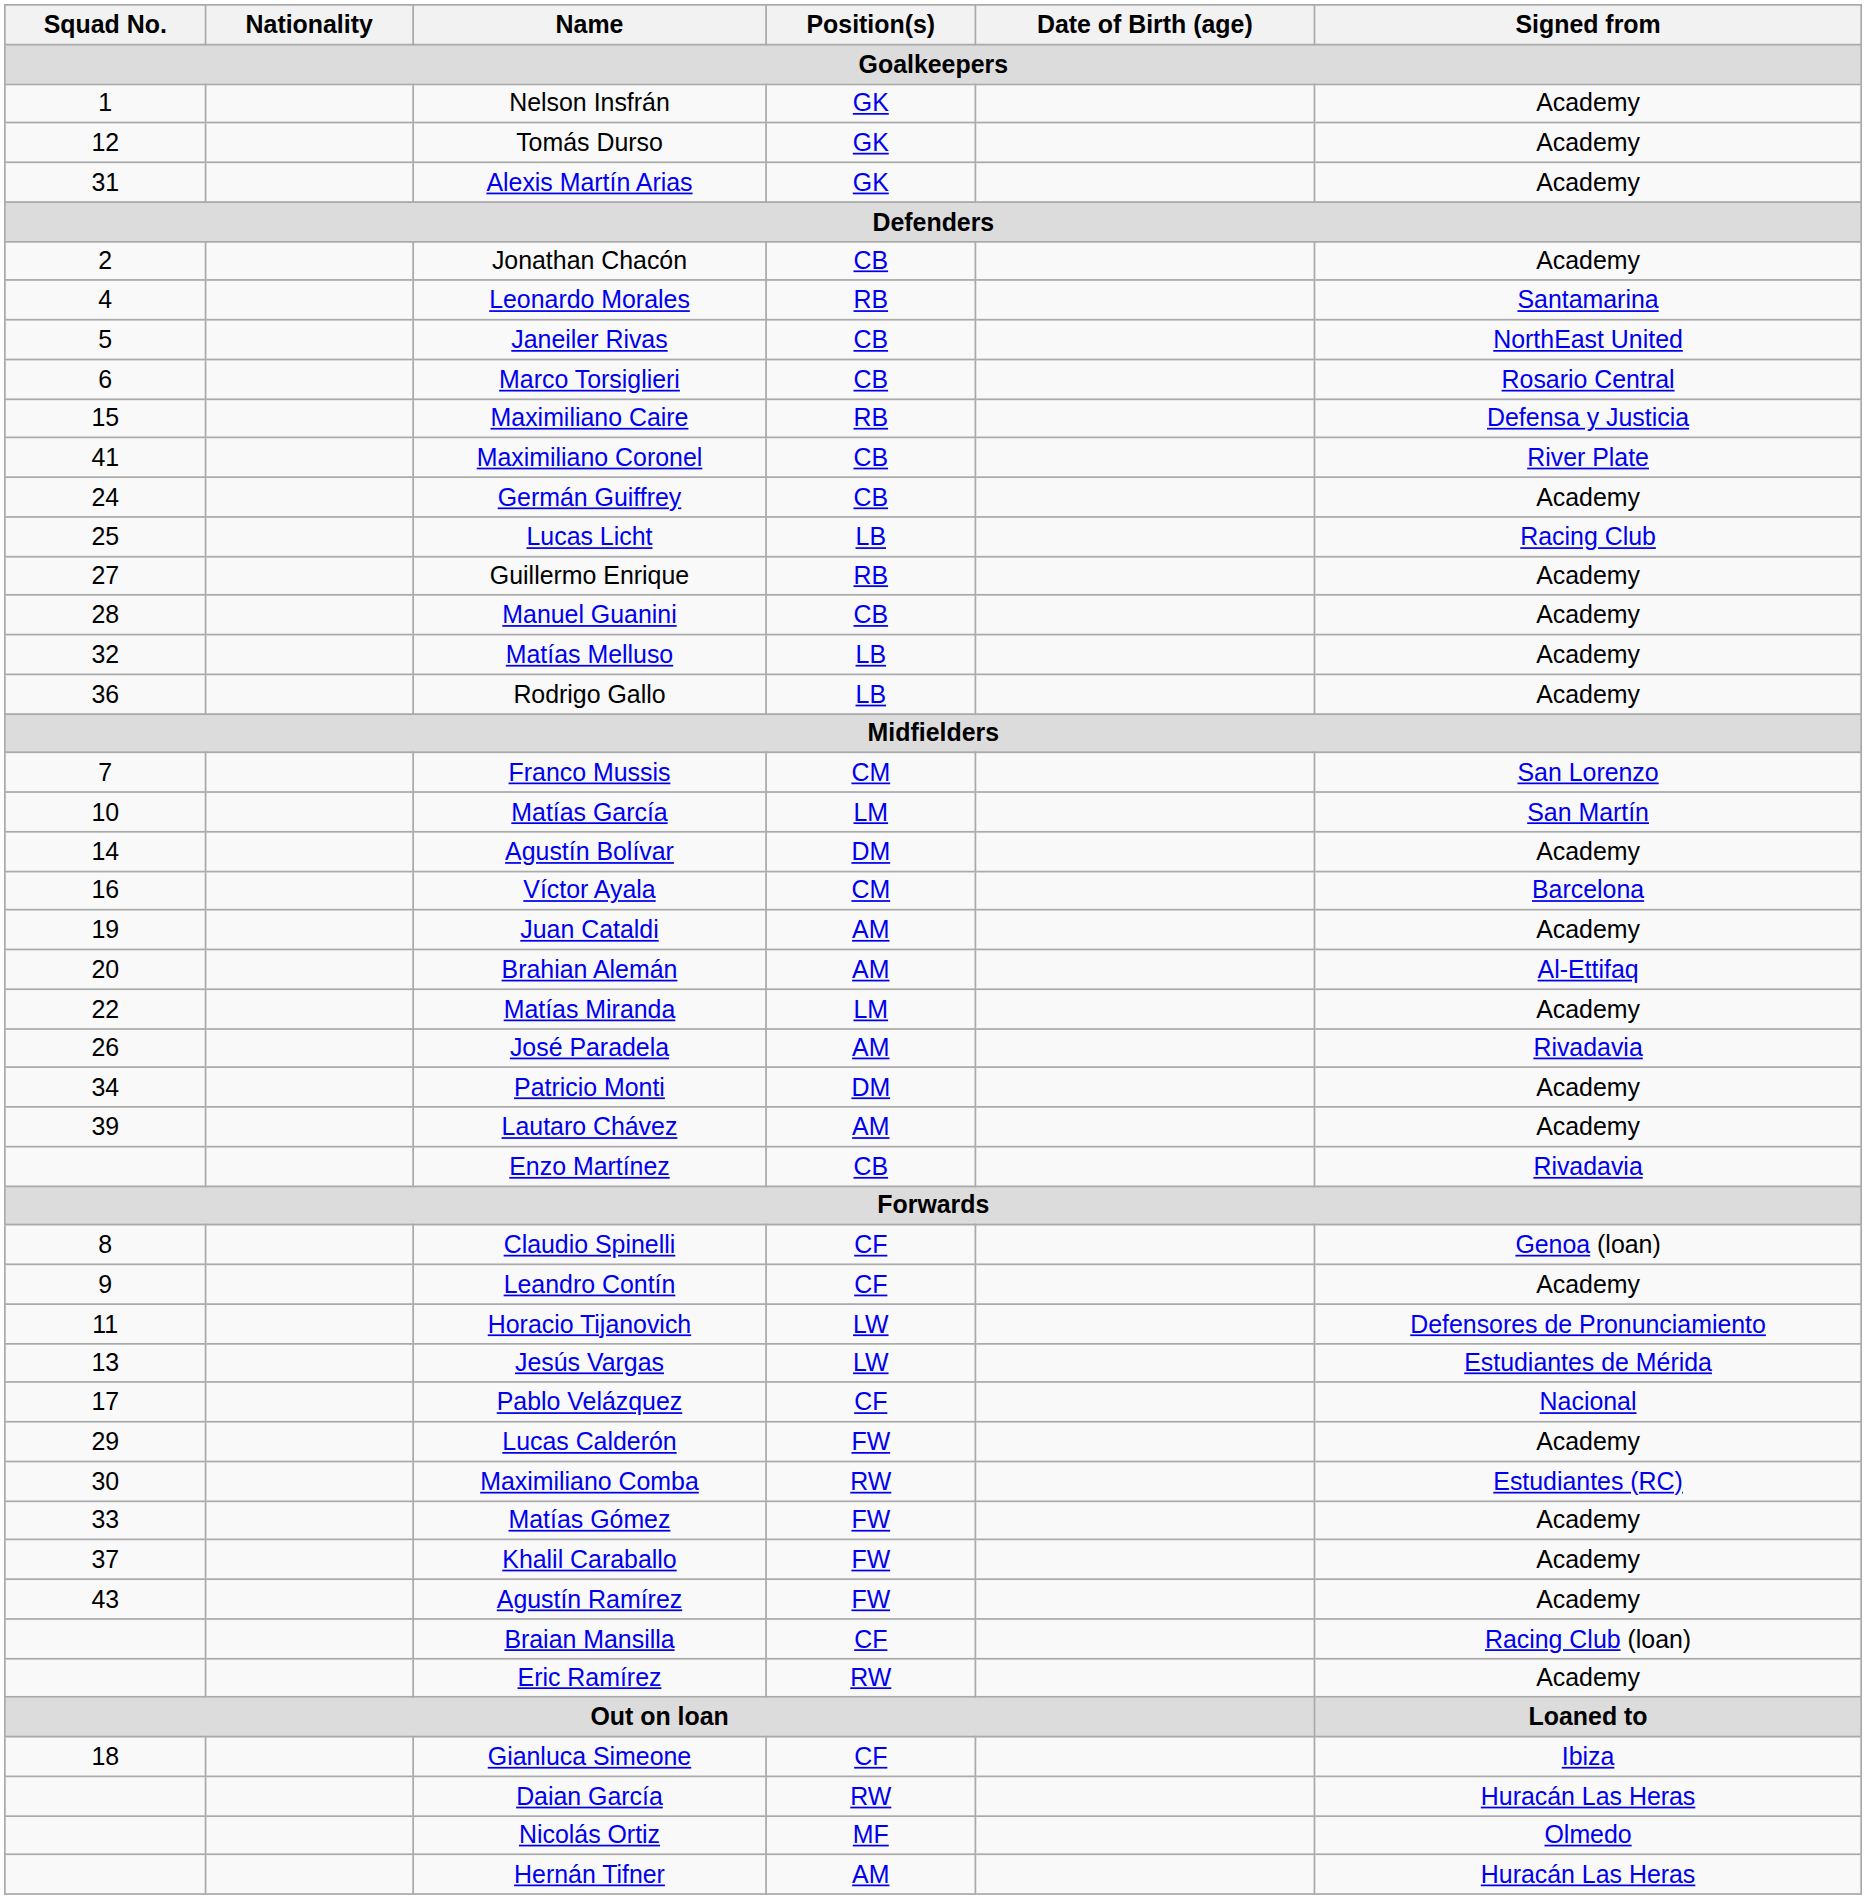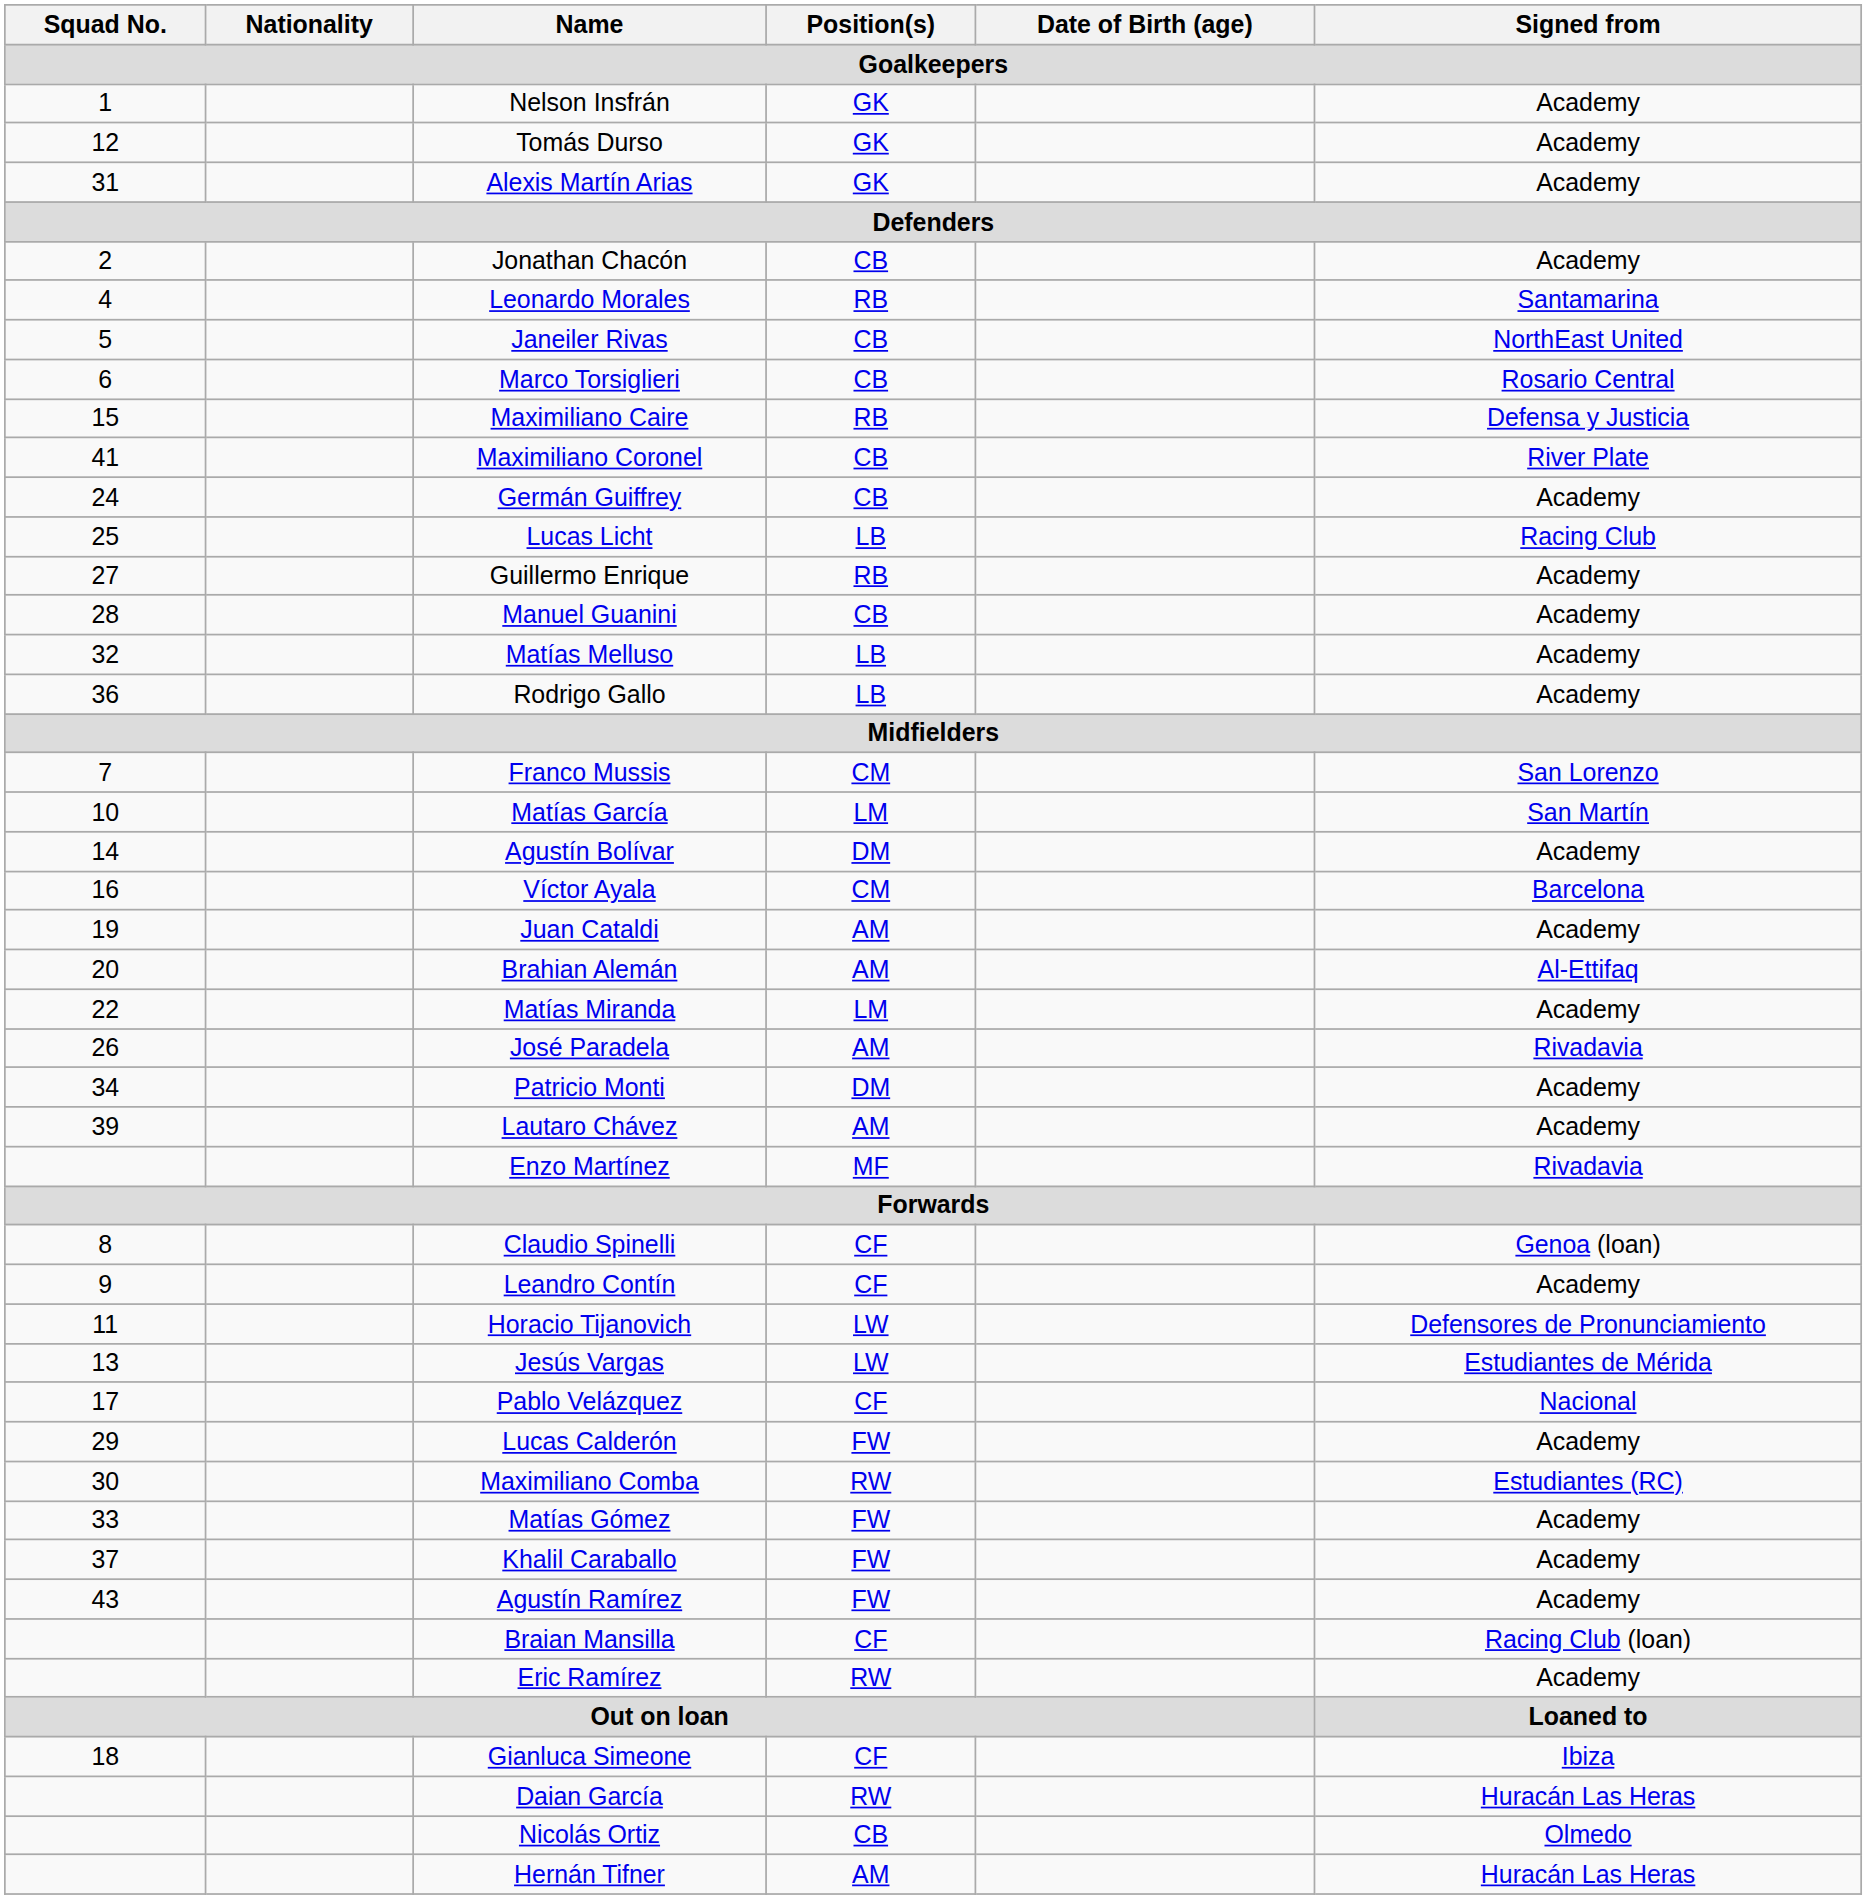 <table class="wikitable sortable" style="text-align:center; font-size:90%; width:85%;">
 <tr>
 <th style="background:#; color:; text-align:center;">Squad No.</th>
 <th style="background:#; color:; text-align:center;">Nationality</th>
 <th style="background:#; color:; text-align:center;">Name</th>
 <th style="background:#; color:; text-align:center;">Position(s)</th>
 <th style="background:#; color:; text-align:center;">Date of Birth (age)</th>
 <th style="background:#; color:; text-align:center;">Signed from</th>
 </tr>
 <tr>
 <th colspan="6" style="background:#dcdcdc; text-align:center;">Goalkeepers</th>
 </tr>
 <tr>
 <td>1</td>
 <td></td>
 <td>Nelson Insfrán</td>
 <td><a href='#'>GK</a></td>
 <td></td>
 <td>Academy</td>
 </tr>
 <tr>
 <td>12</td>
 <td></td>
 <td>Tomás Durso</td>
 <td><a href='#'>GK</a></td>
 <td></td>
 <td>Academy</td>
 </tr>
 <tr>
 <td>31</td>
 <td></td>
 <td><a href='#'>Alexis Martín Arias</a></td>
 <td><a href='#'>GK</a></td>
 <td></td>
 <td>Academy</td>
 </tr>
 <tr>
 <th colspan="7" style="background:#dcdcdc; text-align:center;">Defenders</th>
 </tr>
 <tr>
 <td>2</td>
 <td></td>
 <td>Jonathan Chacón</td>
 <td><a href='#'>CB</a></td>
 <td></td>
 <td>Academy</td>
 </tr>
 <tr>
 <td>4</td>
 <td></td>
 <td><a href='#'>Leonardo Morales</a></td>
 <td><a href='#'>RB</a></td>
 <td></td>
 <td> <a href='#'>Santamarina</a></td>
 </tr>
 <tr>
 <td>5</td>
 <td></td>
 <td><a href='#'>Janeiler Rivas</a></td>
 <td><a href='#'>CB</a></td>
 <td></td>
 <td> <a href='#'>NorthEast United</a></td>
 </tr>
 <tr>
 <td>6</td>
 <td></td>
 <td><a href='#'>Marco Torsiglieri</a></td>
 <td><a href='#'>CB</a></td>
 <td></td>
 <td> <a href='#'>Rosario Central</a></td>
 </tr>
 <tr>
 <td>15</td>
 <td></td>
 <td><a href='#'>Maximiliano Caire</a></td>
 <td><a href='#'>RB</a></td>
 <td></td>
 <td> <a href='#'>Defensa y Justicia</a></td>
 </tr>
 <tr>
 <td>41</td>
 <td></td>
 <td><a href='#'>Maximiliano Coronel</a></td>
 <td><a href='#'>CB</a></td>
 <td></td>
 <td> <a href='#'>River Plate</a></td>
 </tr>
 <tr>
 <td>24</td>
 <td></td>
 <td><a href='#'>Germán Guiffrey</a></td>
 <td><a href='#'>CB</a></td>
 <td></td>
 <td>Academy</td>
 </tr>
 <tr>
 <td>25</td>
 <td></td>
 <td><a href='#'>Lucas Licht</a></td>
 <td><a href='#'>LB</a></td>
 <td></td>
 <td> <a href='#'>Racing Club</a></td>
 </tr>
 <tr>
 <td>27</td>
 <td></td>
 <td>Guillermo Enrique</td>
 <td><a href='#'>RB</a></td>
 <td></td>
 <td>Academy</td>
 </tr>
 <tr>
 <td>28</td>
 <td></td>
 <td><a href='#'>Manuel Guanini</a></td>
 <td><a href='#'>CB</a></td>
 <td></td>
 <td>Academy</td>
 </tr>
 <tr>
 <td>32</td>
 <td></td>
 <td><a href='#'>Matías Melluso</a></td>
 <td><a href='#'>LB</a></td>
 <td></td>
 <td>Academy</td>
 </tr>
 <tr>
 <td>36</td>
 <td></td>
 <td>Rodrigo Gallo</td>
 <td><a href='#'>LB</a></td>
 <td></td>
 <td>Academy</td>
 </tr>
 <tr>
 <th colspan="7" style="background:#dcdcdc; text-align:center;">Midfielders</th>
 </tr>
 <tr>
 <td>7</td>
 <td></td>
 <td><a href='#'>Franco Mussis</a></td>
 <td><a href='#'>CM</a></td>
 <td></td>
 <td> <a href='#'>San Lorenzo</a></td>
 </tr>
 <tr>
 <td>10</td>
 <td></td>
 <td><a href='#'>Matías García</a></td>
 <td><a href='#'>LM</a></td>
 <td></td>
 <td> <a href='#'>San Martín</a></td>
 </tr>
 <tr>
 <td>14</td>
 <td></td>
 <td><a href='#'>Agustín Bolívar</a></td>
 <td><a href='#'>DM</a></td>
 <td></td>
 <td>Academy</td>
 </tr>
 <tr>
 <td>16</td>
 <td></td>
 <td><a href='#'>Víctor Ayala</a></td>
 <td><a href='#'>CM</a></td>
 <td></td>
 <td> <a href='#'>Barcelona</a></td>
 </tr>
 <tr>
 <td>19</td>
 <td></td>
 <td><a href='#'>Juan Cataldi</a></td>
 <td><a href='#'>AM</a></td>
 <td></td>
 <td>Academy</td>
 </tr>
 <tr>
 <td>20</td>
 <td></td>
 <td><a href='#'>Brahian Alemán</a></td>
 <td><a href='#'>AM</a></td>
 <td></td>
 <td> <a href='#'>Al-Ettifaq</a></td>
 </tr>
 <tr>
 <td>22</td>
 <td></td>
 <td><a href='#'>Matías Miranda</a></td>
 <td><a href='#'>LM</a></td>
 <td></td>
 <td>Academy</td>
 </tr>
 <tr>
 <td>26</td>
 <td></td>
 <td><a href='#'>José Paradela</a></td>
 <td><a href='#'>AM</a></td>
 <td></td>
 <td> <a href='#'>Rivadavia</a></td>
 </tr>
 <tr>
 <td>34</td>
 <td></td>
 <td><a href='#'>Patricio Monti</a></td>
 <td><a href='#'>DM</a></td>
 <td></td>
 <td>Academy</td>
 </tr>
 <tr>
 <td>39</td>
 <td></td>
 <td><a href='#'>Lautaro Chávez</a></td>
 <td><a href='#'>AM</a></td>
 <td></td>
 <td>Academy</td>
 </tr>
 <tr>
 <td></td>
 <td></td>
 <td><a href='#'>Enzo Martínez</a></td>
-<td><a href='#'>CB</a></td>
+<td><a href='#'>MF</a></td>
 <td></td>
 <td> <a href='#'>Rivadavia</a></td>
 </tr>
 <tr>
 <th colspan="7" style="background:#dcdcdc; text-align:center;">Forwards</th>
 </tr>
 <tr>
 <td>8</td>
 <td></td>
 <td><a href='#'>Claudio Spinelli</a></td>
 <td><a href='#'>CF</a></td>
 <td></td>
 <td> <a href='#'>Genoa</a> (loan)</td>
 </tr>
 <tr>
 <td>9</td>
 <td></td>
 <td><a href='#'>Leandro Contín</a></td>
 <td><a href='#'>CF</a></td>
 <td></td>
 <td>Academy</td>
 </tr>
 <tr>
 <td>11</td>
 <td></td>
 <td><a href='#'>Horacio Tijanovich</a></td>
 <td><a href='#'>LW</a></td>
 <td></td>
 <td> <a href='#'>Defensores de Pronunciamiento</a></td>
 </tr>
 <tr>
 <td>13</td>
 <td></td>
 <td><a href='#'>Jesús Vargas</a></td>
 <td><a href='#'>LW</a></td>
 <td></td>
 <td> <a href='#'>Estudiantes de Mérida</a></td>
 </tr>
 <tr>
 <td>17</td>
 <td></td>
 <td><a href='#'>Pablo Velázquez</a></td>
 <td><a href='#'>CF</a></td>
 <td></td>
 <td> <a href='#'>Nacional</a></td>
 </tr>
 <tr>
 <td>29</td>
 <td></td>
 <td><a href='#'>Lucas Calderón</a></td>
 <td><a href='#'>FW</a></td>
 <td></td>
 <td>Academy</td>
 </tr>
 <tr>
 <td>30</td>
 <td></td>
 <td><a href='#'>Maximiliano Comba</a></td>
 <td><a href='#'>RW</a></td>
 <td></td>
 <td> <a href='#'>Estudiantes (RC)</a></td>
 </tr>
 <tr>
 <td>33</td>
 <td></td>
 <td><a href='#'>Matías Gómez</a></td>
 <td><a href='#'>FW</a></td>
 <td></td>
 <td>Academy</td>
 </tr>
 <tr>
 <td>37</td>
 <td></td>
 <td><a href='#'>Khalil Caraballo</a></td>
 <td><a href='#'>FW</a></td>
 <td></td>
 <td>Academy</td>
 </tr>
 <tr>
 <td>43</td>
 <td></td>
 <td><a href='#'>Agustín Ramírez</a></td>
 <td><a href='#'>FW</a></td>
 <td></td>
 <td>Academy</td>
 </tr>
 <tr>
 <td></td>
 <td></td>
 <td><a href='#'>Braian Mansilla</a></td>
 <td><a href='#'>CF</a></td>
 <td></td>
 <td> <a href='#'>Racing Club</a> (loan)</td>
 </tr>
 <tr>
 <td></td>
 <td></td>
 <td><a href='#'>Eric Ramírez</a></td>
 <td><a href='#'>RW</a></td>
 <td></td>
 <td>Academy</td>
 </tr>
 <tr>
 <th colspan="5" style="background:#dcdcdc; text-align:center;">Out on loan</th>
 <th colspan="1" style="background:#dcdcdc; text-align:center;">Loaned to</th>
 </tr>
 <tr>
 <td>18</td>
 <td></td>
 <td><a href='#'>Gianluca Simeone</a></td>
 <td><a href='#'>CF</a></td>
 <td></td>
 <td> <a href='#'>Ibiza</a></td>
 </tr>
 <tr>
 <td></td>
 <td></td>
 <td><a href='#'>Daian García</a></td>
 <td><a href='#'>RW</a></td>
 <td></td>
 <td> <a href='#'>Huracán Las Heras</a></td>
 </tr>
 <tr>
 <td></td>
 <td></td>
 <td><a href='#'>Nicolás Ortiz</a></td>
-<td><a href='#'>MF</a></td>
+<td><a href='#'>CB</a></td>
 <td></td>
 <td> <a href='#'>Olmedo</a></td>
 </tr>
 <tr>
 <td></td>
 <td></td>
 <td><a href='#'>Hernán Tifner</a></td>
 <td><a href='#'>AM</a></td>
 <td></td>
 <td> <a href='#'>Huracán Las Heras</a></td>
 </tr>
 </table>
